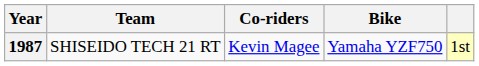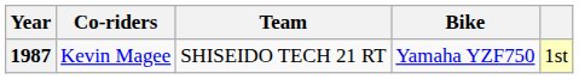 <table class="wikitable" style="font-size:90%">
 <tr>
 <th>Year</th>
+<th>Co-riders</th>
 <th>Team</th>
-<th>Co-riders</th>
 <th>Bike</th>
 <th></th>
 </tr>
 <tr>
 <th>1987</th>
+<td> <a href='#'>Kevin Magee</a></td>
 <td> SHISEIDO TECH 21 RT</td>
-<td> <a href='#'>Kevin Magee</a></td>
 <td><a href='#'>Yamaha YZF750</a></td>
 <td style="background:#FFFFBF;" align="center">1st</td>
 </tr>
 </table>
